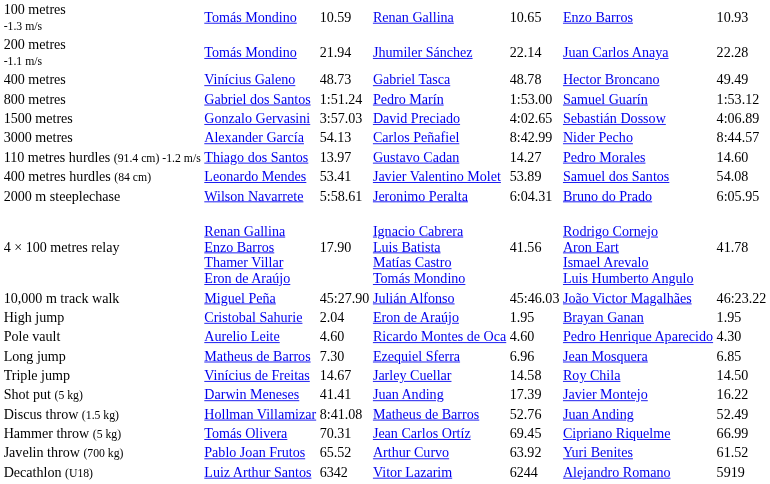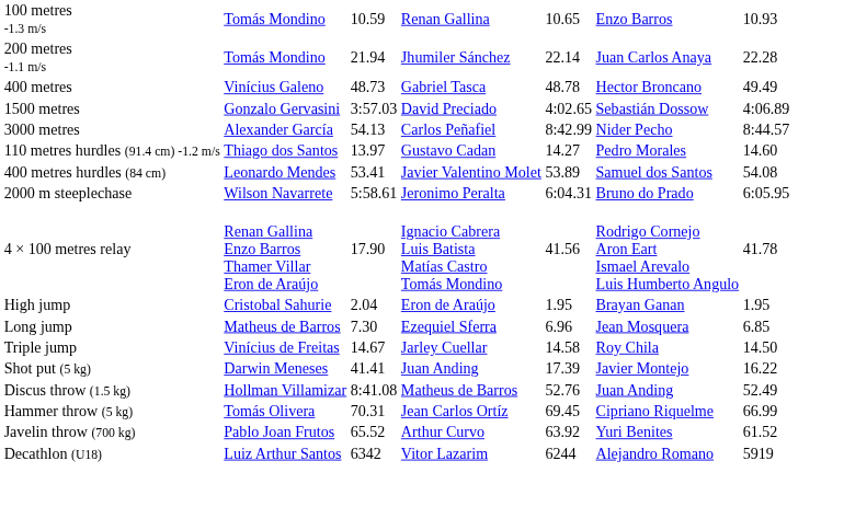 <table>
 <tr>
 <td>100 metres<br><small>-1.3 m/s</small></td>
 <td><a href='#'>Tomás Mondino</a><br></td>
 <td>10.59</td>
 <td><a href='#'>Renan Gallina</a><br></td>
 <td>10.65</td>
 <td><a href='#'>Enzo Barros</a><br></td>
 <td>10.93</td>
 </tr>
 <tr>
 <td>200 metres<br><small>-1.1 m/s</small></td>
 <td><a href='#'>Tomás Mondino</a><br></td>
 <td>21.94</td>
 <td><a href='#'>Jhumiler Sánchez</a><br></td>
 <td>22.14</td>
 <td><a href='#'>Juan Carlos Anaya</a><br></td>
 <td>22.28</td>
 </tr>
 <tr>
 <td>400 metres</td>
 <td><a href='#'>Vinícius Galeno</a><br></td>
 <td>48.73</td>
 <td><a href='#'>Gabriel Tasca</a><br></td>
 <td>48.78</td>
 <td><a href='#'>Hector Broncano</a><br></td>
 <td>49.49</td>
-</tr>
-<tr>
-<td>800 metres</td>
-<td><a href='#'>Gabriel dos Santos</a><br></td>
-<td>1:51.24</td>
-<td><a href='#'>Pedro Marín</a><br></td>
-<td>1:53.00</td>
-<td><a href='#'>Samuel Guarín</a><br></td>
-<td>1:53.12</td>
 </tr>
 <tr>
 <td>1500 metres</td>
 <td><a href='#'>Gonzalo Gervasini</a><br></td>
 <td>3:57.03</td>
 <td><a href='#'>David Preciado</a><br></td>
 <td>4:02.65</td>
 <td><a href='#'>Sebastián Dossow</a><br></td>
 <td>4:06.89</td>
 </tr>
 <tr>
 <td>3000 metres</td>
 <td><a href='#'>Alexander García</a><br></td>
 <td>54.13</td>
 <td><a href='#'>Carlos Peñafiel</a><br></td>
 <td>8:42.99</td>
 <td><a href='#'>Nider Pecho</a><br></td>
 <td>8:44.57</td>
 </tr>
 <tr>
 <td>110 metres hurdles <small>(91.4 cm) -1.2 m/s</small></td>
 <td><a href='#'>Thiago dos Santos</a><br></td>
 <td>13.97</td>
 <td><a href='#'>Gustavo Cadan</a><br></td>
 <td>14.27</td>
 <td><a href='#'>Pedro Morales</a><br></td>
 <td>14.60</td>
 </tr>
 <tr>
 <td>400 metres hurdles <small>(84 cm)</small></td>
 <td><a href='#'>Leonardo Mendes</a><br></td>
 <td>53.41</td>
 <td><a href='#'>Javier Valentino Molet</a><br></td>
 <td>53.89</td>
 <td><a href='#'>Samuel dos Santos</a><br></td>
 <td>54.08</td>
 </tr>
 <tr>
 <td>2000 m steeplechase</td>
 <td><a href='#'>Wilson Navarrete</a><br></td>
 <td>5:58.61</td>
 <td><a href='#'>Jeronimo Peralta</a><br></td>
 <td>6:04.31</td>
 <td><a href='#'>Bruno do Prado</a><br></td>
 <td>6:05.95</td>
 </tr>
 <tr>
 <td>4 × 100 metres relay</td>
 <td><br><a href='#'>Renan Gallina</a><br><a href='#'>Enzo Barros</a><br><a href='#'>Thamer Villar</a><br><a href='#'>Eron de Araújo</a></td>
 <td>17.90</td>
 <td><br><a href='#'>Ignacio Cabrera</a><br><a href='#'>Luis Batista</a><br><a href='#'>Matías Castro</a><br><a href='#'>Tomás Mondino</a></td>
 <td>41.56</td>
 <td><br><a href='#'>Rodrigo Cornejo</a><br><a href='#'>Aron Eart</a><br><a href='#'>Ismael Arevalo</a><br><a href='#'>Luis Humberto Angulo</a></td>
 <td>41.78</td>
 </tr>
 <tr>
-<td>10,000 m track walk</td>
-<td><a href='#'>Miguel Peña</a><br></td>
-<td>45:27.90</td>
-<td><a href='#'>Julián Alfonso</a><br></td>
-<td>45:46.03</td>
-<td><a href='#'>João Victor Magalhães</a><br></td>
-<td>46:23.22</td>
-</tr>
-<tr>
 <td>High jump</td>
 <td><a href='#'>Cristobal Sahurie</a><br></td>
 <td>2.04</td>
 <td><a href='#'>Eron de Araújo</a><br></td>
 <td>1.95</td>
 <td><a href='#'>Brayan Ganan</a><br></td>
 <td>1.95</td>
-</tr>
-<tr>
-<td>Pole vault</td>
-<td><a href='#'>Aurelio Leite</a><br></td>
-<td>4.60</td>
-<td><a href='#'>Ricardo Montes de Oca</a><br></td>
-<td>4.60</td>
-<td><a href='#'>Pedro Henrique Aparecido</a><br></td>
-<td>4.30</td>
 </tr>
 <tr>
 <td>Long jump</td>
 <td><a href='#'>Matheus de Barros</a><br></td>
 <td>7.30</td>
 <td><a href='#'>Ezequiel Sferra</a><br></td>
 <td>6.96</td>
 <td><a href='#'>Jean Mosquera</a><br></td>
 <td>6.85</td>
 </tr>
 <tr>
 <td>Triple jump</td>
 <td><a href='#'>Vinícius de Freitas</a><br></td>
 <td>14.67</td>
 <td><a href='#'>Jarley Cuellar</a><br></td>
 <td>14.58</td>
 <td><a href='#'>Roy Chila</a><br></td>
 <td>14.50</td>
 </tr>
 <tr>
 <td>Shot put <small>(5 kg)</small></td>
 <td><a href='#'>Darwin Meneses</a><br></td>
 <td>41.41</td>
 <td><a href='#'>Juan Anding</a><br></td>
 <td>17.39</td>
 <td><a href='#'>Javier Montejo</a><br></td>
 <td>16.22</td>
 </tr>
 <tr>
 <td>Discus throw <small>(1.5 kg)</small></td>
 <td><a href='#'>Hollman Villamizar</a><br></td>
 <td>8:41.08</td>
 <td><a href='#'>Matheus de Barros</a><br></td>
 <td>52.76</td>
 <td><a href='#'>Juan Anding</a><br></td>
 <td>52.49</td>
 </tr>
 <tr>
 <td>Hammer throw <small>(5 kg)</small></td>
 <td><a href='#'>Tomás Olivera</a><br></td>
 <td>70.31</td>
 <td><a href='#'>Jean Carlos Ortíz</a><br></td>
 <td>69.45</td>
 <td><a href='#'>Cipriano Riquelme</a><br></td>
 <td>66.99</td>
 </tr>
 <tr>
 <td>Javelin throw <small>(700 kg)</small></td>
 <td><a href='#'>Pablo Joan Frutos</a><br></td>
 <td>65.52</td>
 <td><a href='#'>Arthur Curvo</a><br></td>
 <td>63.92</td>
 <td><a href='#'>Yuri Benites</a><br></td>
 <td>61.52</td>
 </tr>
 <tr>
 <td>Decathlon <small>(U18)</small></td>
 <td><a href='#'>Luiz Arthur Santos</a><br></td>
 <td>6342</td>
 <td><a href='#'>Vitor Lazarim</a><br></td>
 <td>6244</td>
 <td><a href='#'>Alejandro Romano</a><br></td>
 <td>5919</td>
 </tr>
 </table>
